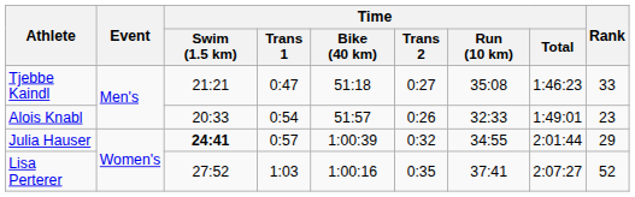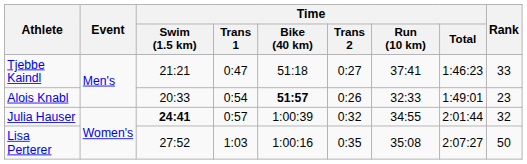 <table class=wikitable style="font-size:90%;text-align:center">
 <tr>
 <th rowspan=2>Athlete</th>
 <th rowspan=2>Event</th>
 <th colspan=6>Time</th>
 <th rowspan=2>Rank</th>
 </tr>
 <tr style="font-size:95%">
 <th>Swim (1.5 km)</th>
 <th>Trans 1</th>
 <th>Bike (40 km)</th>
 <th>Trans 2</th>
 <th>Run (10 km)</th>
 <th>Total</th>
 </tr>
 <tr>
 <td align=left><a href='#'>Tjebbe Kaindl</a></td>
 <td align=left rowspan=2><a href='#'>Men's</a></td>
 <td>21:21</td>
 <td>0:47</td>
 <td>51:18</td>
 <td>0:27</td>
-<td>35:08</td>
+<td>37:41</td>
 <td>1:46:23</td>
 <td>33</td>
 </tr>
 <tr>
 <td align=left><a href='#'>Alois Knabl</a></td>
 <td>20:33</td>
 <td>0:54</td>
-<td>51:57</td>
+<td><strong>51:57</strong></td>
 <td>0:26</td>
 <td>32:33</td>
 <td>1:49:01</td>
 <td>23</td>
 </tr>
 <tr>
 <td align=left><a href='#'>Julia Hauser</a></td>
 <td align=left rowspan=2><a href='#'>Women's</a></td>
 <td><strong>24:41</strong></td>
 <td>0:57</td>
 <td>1:00:39</td>
 <td>0:32</td>
 <td>34:55</td>
 <td>2:01:44</td>
-<td>29</td>
+<td>32</td>
 </tr>
 <tr>
 <td align=left><a href='#'>Lisa Perterer</a></td>
 <td>27:52</td>
 <td>1:03</td>
 <td>1:00:16</td>
 <td>0:35</td>
-<td>37:41</td>
+<td>35:08</td>
 <td>2:07:27</td>
-<td>52</td>
+<td>50</td>
 </tr>
 </table>
